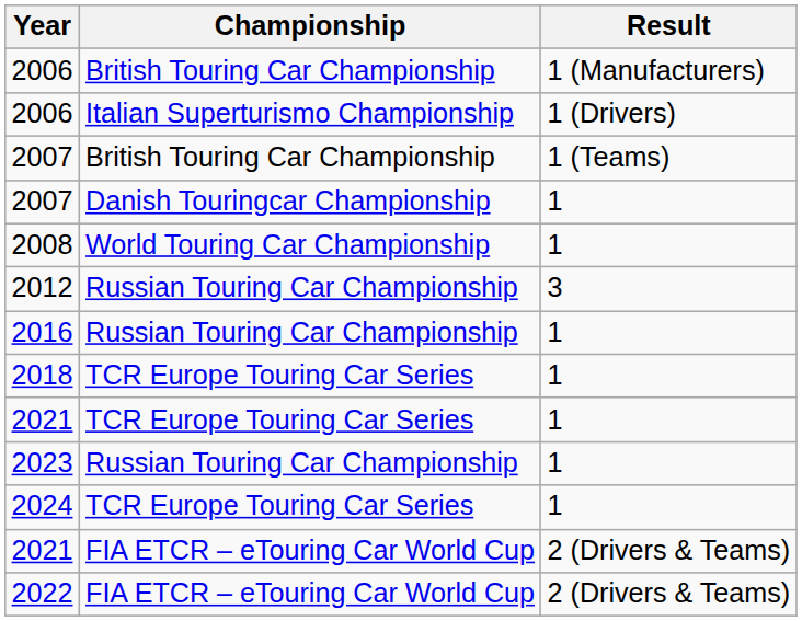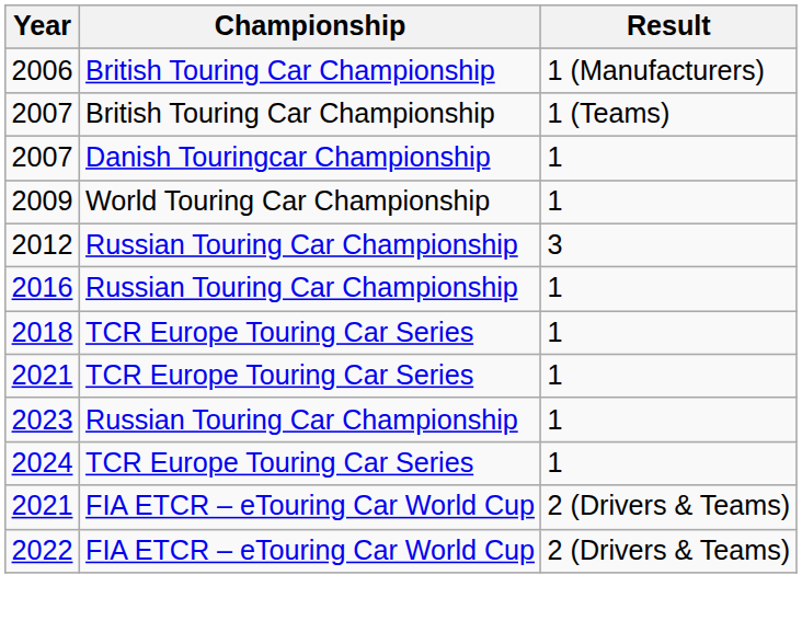 <table class="wikitable sortable" border="1">
 <tr>
 <th>Year</th>
 <th>Championship</th>
 <th>Result</th>
 </tr>
 <tr>
 <td>2006</td>
 <td><a href='#'>British Touring Car Championship</a></td>
 <td>1 (Manufacturers)</td>
 </tr>
 <tr>
-<td>2006</td>
-<td><a href='#'>Italian Superturismo Championship</a></td>
-<td>1 (Drivers)</td>
-</tr>
-<tr>
 <td>2007</td>
 <td>British Touring Car Championship</td>
 <td>1 (Teams)</td>
 </tr>
 <tr>
 <td>2007</td>
 <td><a href='#'>Danish Touringcar Championship</a></td>
 <td>1</td>
 </tr>
 <tr>
-<td>2008</td>
-<td><a href='#'>World Touring Car Championship</a></td>
+<td>2009</td>
+<td>World Touring Car Championship</td>
 <td>1</td>
 </tr>
 <tr>
 <td>2012</td>
 <td><a href='#'>Russian Touring Car Championship</a></td>
 <td>3</td>
 </tr>
 <tr>
 <td><a href='#'>2016</a></td>
 <td><a href='#'>Russian Touring Car Championship</a></td>
 <td>1</td>
 </tr>
 <tr>
 <td><a href='#'>2018</a></td>
 <td><a href='#'>TCR Europe Touring Car Series</a></td>
 <td>1</td>
 </tr>
 <tr>
 <td><a href='#'>2021</a></td>
 <td><a href='#'>TCR Europe Touring Car Series</a></td>
 <td>1</td>
 </tr>
 <tr>
 <td><a href='#'>2023</a></td>
 <td><a href='#'>Russian Touring Car Championship</a></td>
 <td>1</td>
 </tr>
 <tr>
 <td><a href='#'>2024</a></td>
 <td><a href='#'>TCR Europe Touring Car Series</a></td>
 <td>1</td>
 </tr>
 <tr>
 <td data-sort-value=2021><a href='#'>2021</a></td>
 <td><a href='#'>FIA ETCR – eTouring Car World Cup</a></td>
 <td>2 (Drivers & Teams)</td>
 </tr>
 <tr>
 <td data-sort-value=2022><a href='#'>2022</a></td>
 <td><a href='#'>FIA ETCR – eTouring Car World Cup</a></td>
 <td>2 (Drivers & Teams)</td>
 </tr>
 </table>
